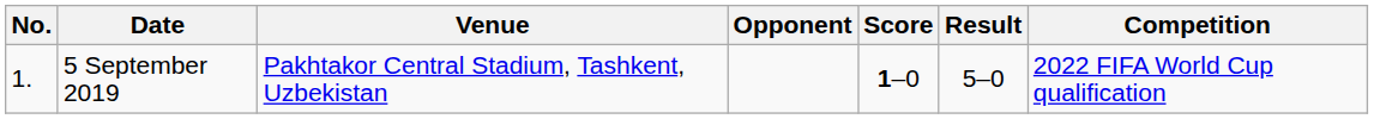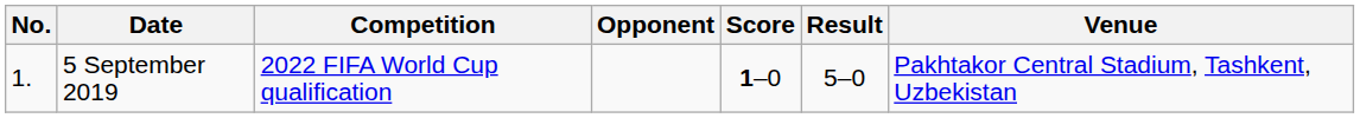 <table class="wikitable">
 <tr>
 <th>No.</th>
 <th>Date</th>
-<th>Venue</th>
+<th>Competition</th>
 <th>Opponent</th>
 <th>Score</th>
 <th>Result</th>
-<th>Competition</th>
+<th>Venue</th>
 </tr>
 <tr>
 <td>1.</td>
 <td>5 September 2019</td>
-<td><a href='#'>Pakhtakor Central Stadium</a>, <a href='#'>Tashkent</a>, <a href='#'>Uzbekistan</a></td>
+<td><a href='#'>2022 FIFA World Cup qualification</a></td>
 <td></td>
 <td align=center><strong>1</strong>–0</td>
 <td align=center>5–0</td>
-<td><a href='#'>2022 FIFA World Cup qualification</a></td>
+<td><a href='#'>Pakhtakor Central Stadium</a>, <a href='#'>Tashkent</a>, <a href='#'>Uzbekistan</a></td>
 </tr>
 </table>
